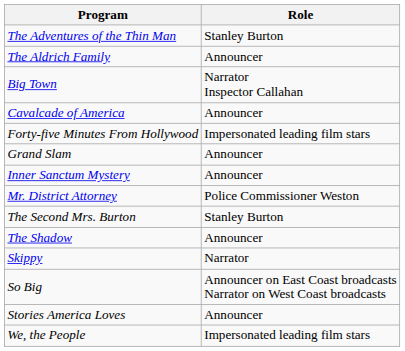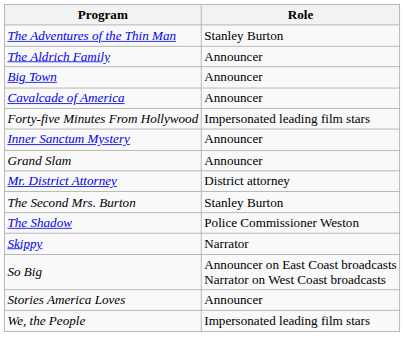 <table class="wikitable">
 <tr>
 <th>Program</th>
 <th>Role</th>
 </tr>
 <tr>
 <td><em><a href='#'>The Adventures of the Thin Man</a></em></td>
 <td>Stanley Burton</td>
 </tr>
 <tr>
 <td><em><a href='#'>The Aldrich Family</a></em></td>
 <td>Announcer</td>
 </tr>
 <tr>
 <td><em><a href='#'>Big Town</a></em></td>
-<td>Narrator<br>Inspector Callahan</td>
+<td>Announcer</td>
 </tr>
 <tr>
 <td><em><a href='#'>Cavalcade of America</a></em></td>
 <td>Announcer</td>
 </tr>
 <tr>
 <td><em>Forty-five Minutes From Hollywood</em></td>
 <td>Impersonated leading film stars</td>
 </tr>
 <tr>
+<td><em><a href='#'>Inner Sanctum Mystery</a></em></td>
+<td>Announcer</td>
+</tr>
+<tr>
 <td><em>Grand Slam</em></td>
 <td>Announcer</td>
 </tr>
 <tr>
-<td><em><a href='#'>Inner Sanctum Mystery</a></em></td>
-<td>Announcer</td>
-</tr>
-<tr>
 <td><em><a href='#'>Mr. District Attorney</a></em></td>
-<td>Police Commissioner Weston</td>
+<td>District attorney</td>
 </tr>
 <tr>
 <td><em>The Second Mrs. Burton</em></td>
 <td>Stanley Burton</td>
 </tr>
 <tr>
 <td><em><a href='#'>The Shadow</a></em></td>
-<td>Announcer</td>
+<td>Police Commissioner Weston</td>
 </tr>
 <tr>
 <td><em><a href='#'>Skippy</a></em></td>
 <td>Narrator</td>
 </tr>
 <tr>
 <td><em>So Big</em></td>
 <td>Announcer on East Coast broadcasts<br>Narrator on West Coast broadcasts</td>
 </tr>
 <tr>
 <td><em>Stories America Loves</em></td>
 <td>Announcer</td>
 </tr>
 <tr>
 <td><em>We, the People</em></td>
 <td>Impersonated leading film stars</td>
 </tr>
 </table>
